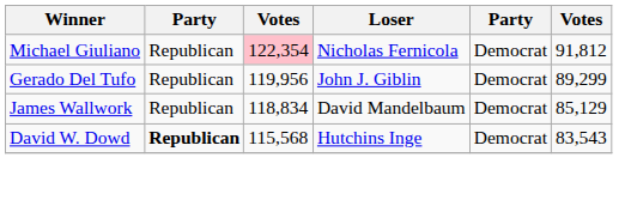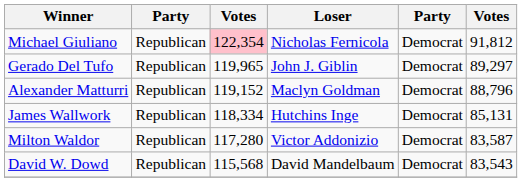 <table class="wikitable">
 <tr>
 <th>Winner</th>
 <th>Party</th>
 <th>Votes</th>
 <th>Loser</th>
 <th>Party</th>
 <th>Votes</th>
 </tr>
 <tr>
 <td><a href='#'>Michael Giuliano</a></td>
 <td>Republican</td>
 <td style="background: pink;">122,354</td>
 <td><a href='#'>Nicholas Fernicola</a></td>
 <td>Democrat</td>
 <td>91,812</td>
 </tr>
 <tr>
 <td><a href='#'>Gerado Del Tufo</a></td>
 <td>Republican</td>
-<td>119,956</td>
+<td>119,965</td>
 <td><a href='#'>John J. Giblin</a></td>
 <td>Democrat</td>
-<td>89,299</td>
+<td>89,297</td>
+</tr>
+<tr>
+<td><a href='#'>Alexander Matturri</a></td>
+<td>Republican</td>
+<td>119,152</td>
+<td><a href='#'>Maclyn Goldman</a></td>
+<td>Democrat</td>
+<td>88,796</td>
 </tr>
 <tr>
 <td><a href='#'>James Wallwork</a></td>
 <td>Republican</td>
-<td>118,834</td>
-<td>David Mandelbaum</td>
+<td>118,334</td>
+<td><a href='#'>Hutchins Inge</a></td>
 <td>Democrat</td>
-<td>85,129</td>
+<td>85,131</td>
+</tr>
+<tr>
+<td><a href='#'>Milton Waldor</a></td>
+<td>Republican</td>
+<td>117,280</td>
+<td><a href='#'>Victor Addonizio</a></td>
+<td>Democrat</td>
+<td>83,587</td>
 </tr>
 <tr>
 <td><a href='#'>David W. Dowd</a></td>
-<td><strong>Republican</strong></td>
+<td>Republican</td>
 <td>115,568</td>
-<td><a href='#'>Hutchins Inge</a></td>
+<td>David Mandelbaum</td>
 <td>Democrat</td>
 <td>83,543</td>
 </tr>
 <tr>
 </tr>
 </table>
